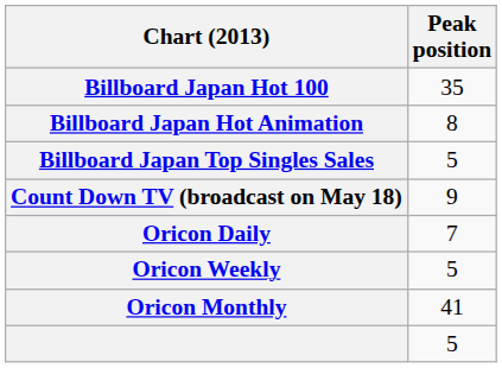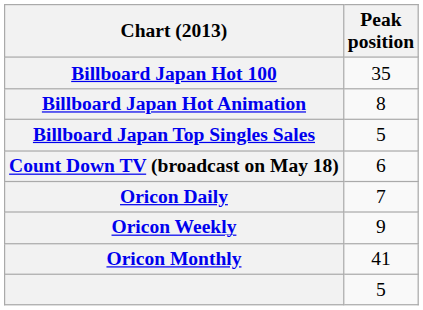 <table class="wikitable plainrowheaders" style="text-align:center">
 <tr>
 <th scope="col">Chart (2013)</th>
 <th scope="col">Peak<br>position</th>
 </tr>
 <tr>
 <th scope="row"><a href='#'>Billboard Japan Hot 100</a></th>
 <td>35</td>
 </tr>
 <tr>
 <th scope="row"><a href='#'>Billboard Japan Hot Animation</a></th>
 <td>8</td>
 </tr>
 <tr>
 <th scope="row"><a href='#'>Billboard Japan Top Singles Sales</a></th>
 <td>5</td>
 </tr>
 <tr>
 <th scope="row"><a href='#'>Count Down TV</a> (broadcast on May 18)</th>
-<td>9</td>
+<td>6</td>
 </tr>
 <tr>
 <th scope="row"><a href='#'>Oricon Daily</a></th>
 <td>7</td>
 </tr>
 <tr>
 <th scope="row"><a href='#'>Oricon Weekly</a></th>
-<td>5</td>
+<td>9</td>
 </tr>
 <tr>
 <th scope="row"><a href='#'>Oricon Monthly</a></th>
 <td>41</td>
 </tr>
 <tr>
 <th scope="row"></th>
 <td>5</td>
 </tr>
 </table>
